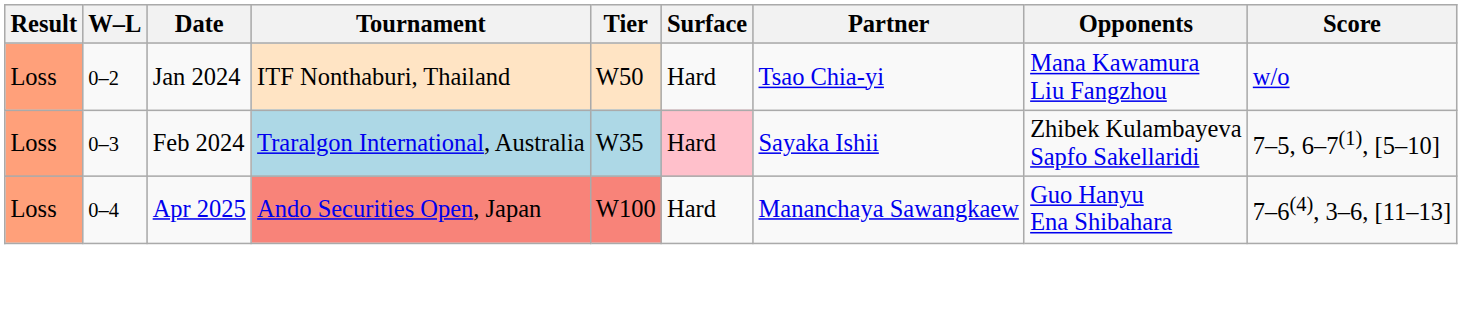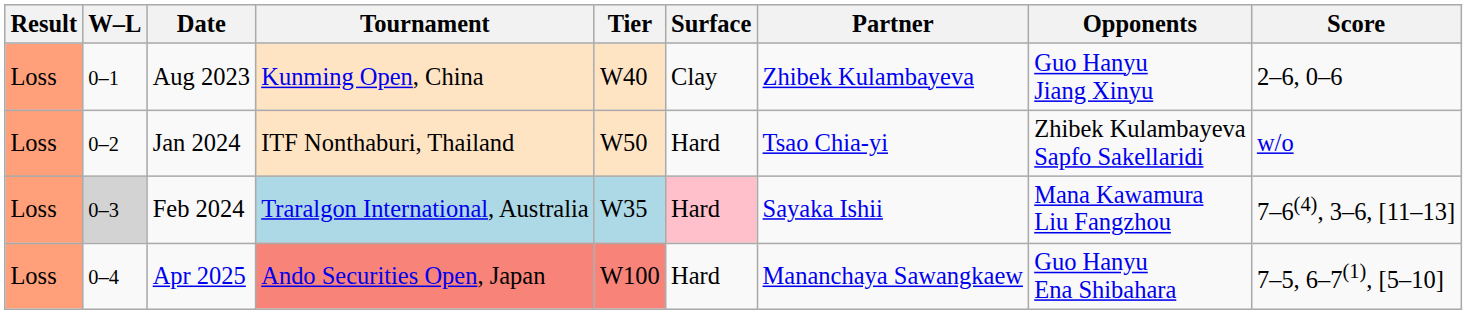 <table class="sortable wikitable">
 <tr>
 <th>Result</th>
 <th class="unsortable">W–L</th>
 <th>Date</th>
 <th>Tournament</th>
 <th>Tier</th>
 <th>Surface</th>
 <th>Partner</th>
 <th>Opponents</th>
 <th class="unsortable">Score</th>
 </tr>
 <tr>
 <td style="background:#ffa07a;">Loss</td>
+<td><small>0–1</small></td>
+<td>Aug 2023</td>
+<td style="background:#ffe4c4;"><a href='#'>Kunming Open</a>, China</td>
+<td style="background:#ffe4c4;">W40</td>
+<td>Clay</td>
+<td> <a href='#'>Zhibek Kulambayeva</a></td>
+<td> <a href='#'>Guo Hanyu</a> <br>  <a href='#'>Jiang Xinyu</a></td>
+<td>2–6, 0–6</td>
+</tr>
+<tr>
+<td style="background:#ffa07a;">Loss</td>
 <td><small>0–2</small></td>
 <td>Jan 2024</td>
 <td style="background:#ffe4c4;">ITF Nonthaburi, Thailand</td>
 <td style="background:#ffe4c4;">W50</td>
 <td>Hard</td>
 <td> <a href='#'>Tsao Chia-yi</a></td>
-<td> <a href='#'>Mana Kawamura</a> <br>  <a href='#'>Liu Fangzhou</a></td>
+<td> Zhibek Kulambayeva <br>  <a href='#'>Sapfo Sakellaridi</a></td>
 <td><a href='#'>w/o</a></td>
 </tr>
 <tr>
 <td style="background:#ffa07a;">Loss</td>
-<td><small>0–3</small></td>
+<td style="background: lightgrey;"><small>0–3</small></td>
 <td>Feb 2024</td>
 <td style="background:lightblue;"><a href='#'>Traralgon International</a>, Australia</td>
 <td style="background:lightblue;">W35</td>
 <td style="background: pink;">Hard</td>
 <td> <a href='#'>Sayaka Ishii</a></td>
-<td> Zhibek Kulambayeva <br>  <a href='#'>Sapfo Sakellaridi</a></td>
-<td>7–5, 6–7<sup>(1)</sup>, [5–10]</td>
+<td> <a href='#'>Mana Kawamura</a> <br>  <a href='#'>Liu Fangzhou</a></td>
+<td>7–6<sup>(4)</sup>, 3–6, [11–13]</td>
 </tr>
 <tr>
 <td bgcolor=ffa07a>Loss</td>
 <td><small>0–4</small></td>
 <td><a href='#'>Apr 2025</a></td>
 <td style="background:#f88379;"><a href='#'>Ando Securities Open</a>, Japan</td>
 <td style="background:#f88379;">W100</td>
 <td>Hard</td>
 <td> <a href='#'>Mananchaya Sawangkaew</a></td>
 <td> <a href='#'>Guo Hanyu</a> <br>  <a href='#'>Ena Shibahara</a></td>
-<td>7–6<sup>(4)</sup>, 3–6, [11–13]</td>
+<td>7–5, 6–7<sup>(1)</sup>, [5–10]</td>
 </tr>
 </table>
